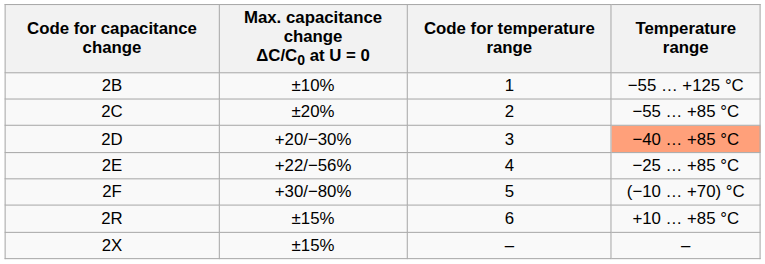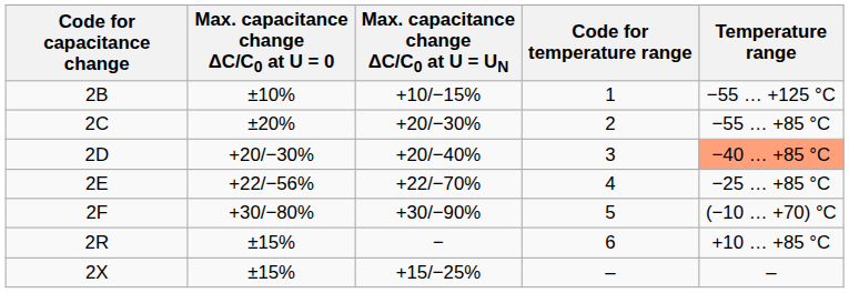 <table class="wikitable centered" style="margin:1em auto; text-align:center ;width:45em ">
 <tr class="hintergrundfarbe6">
 <th>Code for capacitance change</th>
 <th>Max. capacitance change<br> ΔC/C<sub>0</sub> at U = 0</th>
+<th>Max. capacitance change <br>ΔC/C<sub>0</sub> at U = U<sub>N</sub></th>
 <th>Code for temperature range</th>
 <th>Temperature range</th>
 </tr>
 <tr>
 <td>2B</td>
 <td>±10%</td>
+<td>+10/−15%</td>
 <td>1</td>
 <td>−55 … +125 °C</td>
 </tr>
 <tr>
 <td>2C</td>
 <td>±20%</td>
+<td>+20/−30%</td>
 <td>2</td>
 <td>−55 … +85 °C</td>
 </tr>
 <tr>
 <td>2D</td>
 <td>+20/−30%</td>
+<td>+20/−40%</td>
 <td>3</td>
 <td style="background: lightsalmon;">−40 … +85 °C</td>
 </tr>
 <tr>
 <td>2E</td>
 <td>+22/−56%</td>
+<td>+22/−70%</td>
 <td>4</td>
 <td>−25 … +85 °C</td>
 </tr>
 <tr>
 <td>2F</td>
 <td>+30/−80%</td>
+<td>+30/−90%</td>
 <td>5</td>
 <td>(−10 … +70) °C</td>
 </tr>
 <tr>
 <td>2R</td>
 <td>±15%</td>
+<td>−</td>
 <td>6</td>
 <td>+10 … +85 °C</td>
 </tr>
 <tr>
 <td>2X</td>
 <td>±15%</td>
+<td>+15/−25%</td>
 <td>–</td>
 <td>–</td>
 </tr>
 </table>
